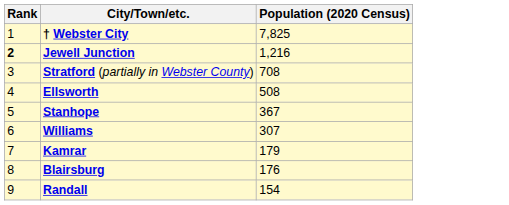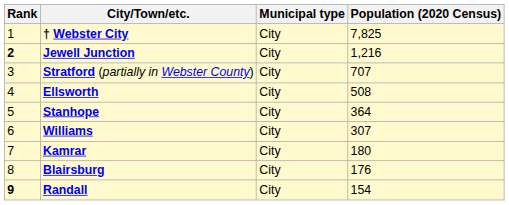 <table class="wikitable sortable">
 <tr>
 <th>Rank</th>
 <th>City/Town/etc.</th>
+<th>Municipal type</th>
 <th>Population (2020 Census)</th>
 </tr>
 <tr style="background-color:#FFFACD;">
 <td>1</td>
 <td><strong>†</strong> <strong><a href='#'>Webster City</a></strong></td>
+<td>City</td>
 <td>7,825</td>
 </tr>
 <tr style="background-color:#FFFACD;">
 <td><strong>2</strong></td>
 <td><strong><a href='#'>Jewell Junction</a></strong></td>
+<td>City</td>
 <td>1,216</td>
 </tr>
 <tr style="background-color:#FFFACD;">
 <td>3</td>
 <td><strong><a href='#'>Stratford</a></strong> (<em>partially in <a href='#'>Webster County</a></em>)</td>
-<td>708</td>
+<td>City</td>
+<td>707</td>
 </tr>
 <tr style="background-color:#FFFACD;">
 <td>4</td>
 <td><strong><a href='#'>Ellsworth</a></strong></td>
+<td>City</td>
 <td>508</td>
 </tr>
 <tr style="background-color:#FFFACD;">
 <td>5</td>
 <td><strong><a href='#'>Stanhope</a></strong></td>
-<td>367</td>
+<td>City</td>
+<td>364</td>
 </tr>
 <tr style="background-color:#FFFACD;">
 <td>6</td>
 <td><strong><a href='#'>Williams</a></strong></td>
+<td>City</td>
 <td>307</td>
 </tr>
 <tr style="background-color:#FFFACD;">
 <td>7</td>
 <td><strong><a href='#'>Kamrar</a></strong></td>
-<td>179</td>
+<td>City</td>
+<td>180</td>
 </tr>
 <tr style="background-color:#FFFACD;">
 <td>8</td>
 <td><strong><a href='#'>Blairsburg</a></strong></td>
+<td>City</td>
 <td>176</td>
 </tr>
 <tr style="background-color:#FFFACD;">
-<td>9</td>
+<td><strong>9</strong></td>
 <td><strong><a href='#'>Randall</a></strong></td>
+<td>City</td>
 <td>154</td>
 </tr>
 </table>
